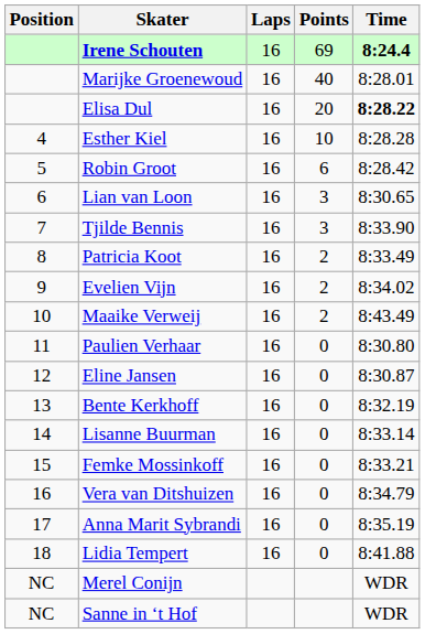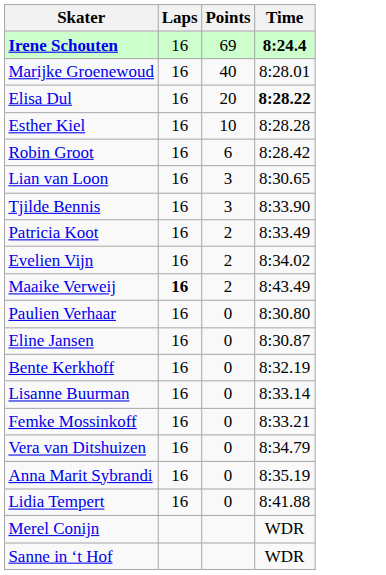 <table class="wikitable sortable" style="text-align:center;">
 <tr>
-<th>Position</th>
 <th>Skater</th>
 <th>Laps</th>
 <th>Points <br></th>
 <th>Time</th>
 </tr>
 <tr bgcolor=ccffcc>
-<td></td>
 <td align="left"><strong><a href='#'>Irene Schouten</a></strong></td>
 <td>16</td>
 <td>69</td>
 <td><strong>8:24.4</strong></td>
 </tr>
 <tr>
-<td align="center"></td>
 <td align="left"><a href='#'>Marijke Groenewoud</a></td>
 <td>16</td>
 <td>40</td>
 <td>8:28.01</td>
 </tr>
 <tr>
-<td align="center"></td>
 <td align="left"><a href='#'>Elisa Dul</a></td>
 <td>16</td>
 <td>20</td>
 <td><strong>8:28.22</strong></td>
 </tr>
 <tr>
-<td align="center">4</td>
 <td align="left"><a href='#'>Esther Kiel</a></td>
 <td>16</td>
 <td>10</td>
 <td>8:28.28</td>
 </tr>
 <tr>
-<td align="center">5</td>
 <td align="left"><a href='#'>Robin Groot</a></td>
 <td>16</td>
 <td>6</td>
 <td>8:28.42</td>
 </tr>
 <tr>
-<td align="center">6</td>
 <td align="left"><a href='#'>Lian van Loon</a></td>
 <td>16</td>
 <td>3</td>
 <td>8:30.65</td>
 </tr>
 <tr>
-<td align="center">7</td>
 <td align="left"><a href='#'>Tjilde Bennis</a></td>
 <td>16</td>
 <td>3</td>
 <td>8:33.90</td>
 </tr>
 <tr>
-<td align="center">8</td>
 <td align="left"><a href='#'>Patricia Koot</a></td>
 <td>16</td>
 <td>2</td>
 <td>8:33.49</td>
 </tr>
 <tr>
-<td align="center">9</td>
 <td align="left"><a href='#'>Evelien Vijn</a></td>
 <td>16</td>
 <td>2</td>
 <td>8:34.02</td>
 </tr>
 <tr>
-<td align="center">10</td>
 <td align="left"><a href='#'>Maaike Verweij</a></td>
-<td>16</td>
+<td><strong>16</strong></td>
 <td>2</td>
 <td>8:43.49</td>
 </tr>
 <tr>
-<td align="center">11</td>
 <td align="left"><a href='#'>Paulien Verhaar</a></td>
 <td>16</td>
 <td>0</td>
 <td>8:30.80</td>
 </tr>
 <tr>
-<td align="center">12</td>
 <td align="left"><a href='#'>Eline Jansen</a></td>
 <td>16</td>
 <td>0</td>
 <td>8:30.87</td>
 </tr>
 <tr>
-<td align="center">13</td>
 <td align="left"><a href='#'>Bente Kerkhoff</a></td>
 <td>16</td>
 <td>0</td>
 <td>8:32.19</td>
 </tr>
 <tr>
-<td align="center">14</td>
 <td align="left"><a href='#'>Lisanne Buurman </a></td>
 <td>16</td>
 <td>0</td>
 <td>8:33.14</td>
 </tr>
 <tr>
-<td align="center">15</td>
 <td align="left"><a href='#'>Femke Mossinkoff</a></td>
 <td>16</td>
 <td>0</td>
 <td>8:33.21</td>
 </tr>
 <tr>
-<td align="center">16</td>
 <td align="left"><a href='#'>Vera van Ditshuizen</a></td>
 <td>16</td>
 <td>0</td>
 <td>8:34.79</td>
 </tr>
 <tr>
-<td align="center">17</td>
 <td align="left"><a href='#'>Anna Marit Sybrandi</a></td>
 <td>16</td>
 <td>0</td>
 <td>8:35.19</td>
 </tr>
 <tr>
-<td align="center">18</td>
 <td align="left"><a href='#'>Lidia Tempert</a></td>
 <td>16</td>
 <td>0</td>
 <td>8:41.88</td>
 </tr>
 <tr>
-<td align="center">NC</td>
 <td align="left"><a href='#'>Merel Conijn</a></td>
 <td></td>
 <td></td>
 <td>WDR</td>
 </tr>
 <tr>
-<td align="center">NC</td>
 <td align="left"><a href='#'>Sanne in ‘t Hof</a></td>
 <td></td>
 <td></td>
 <td>WDR</td>
 </tr>
 </table>
